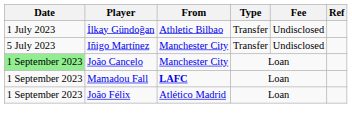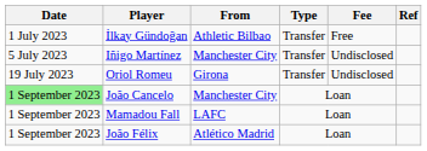 <table class="wikitable">
 <tr>
 <th>Date</th>
 <th>Player</th>
 <th>From</th>
 <th>Type</th>
 <th>Fee</th>
 <th>Ref</th>
 </tr>
 <tr>
 <td>1 July 2023</td>
 <td> <a href='#'>İlkay Gündoğan</a></td>
 <td><a href='#'>Athletic Bilbao</a></td>
 <td>Transfer</td>
-<td>Undisclosed</td>
+<td>Free</td>
 <td></td>
 </tr>
 <tr>
 <td>5 July 2023</td>
 <td> <a href='#'>Iñigo Martínez</a></td>
 <td> <a href='#'>Manchester City</a></td>
+<td>Transfer</td>
+<td>Undisclosed</td>
+<td></td>
+</tr>
+<tr>
+<td>19 July 2023</td>
+<td> <a href='#'>Oriol Romeu</a></td>
+<td><a href='#'>Girona</a></td>
 <td>Transfer</td>
 <td>Undisclosed</td>
 <td></td>
 </tr>
 <tr>
 <td style="background: lightgreen;">1 September 2023</td>
 <td> <a href='#'>João Cancelo</a></td>
 <td> <a href='#'>Manchester City</a></td>
 <td colspan=2 align=center>Loan</td>
 <td></td>
 </tr>
 <tr>
 <td>1 September 2023</td>
 <td> <a href='#'>Mamadou Fall</a></td>
-<td><strong> <a href='#'>LAFC</a></strong></td>
+<td> <a href='#'>LAFC</a></td>
 <td colspan=2 align=center>Loan</td>
 <td></td>
 </tr>
 <tr>
 <td>1 September 2023</td>
 <td> <a href='#'>João Félix</a></td>
 <td><a href='#'>Atlético Madrid</a></td>
 <td colspan=2 align=center>Loan</td>
 <td></td>
 </tr>
 </table>
